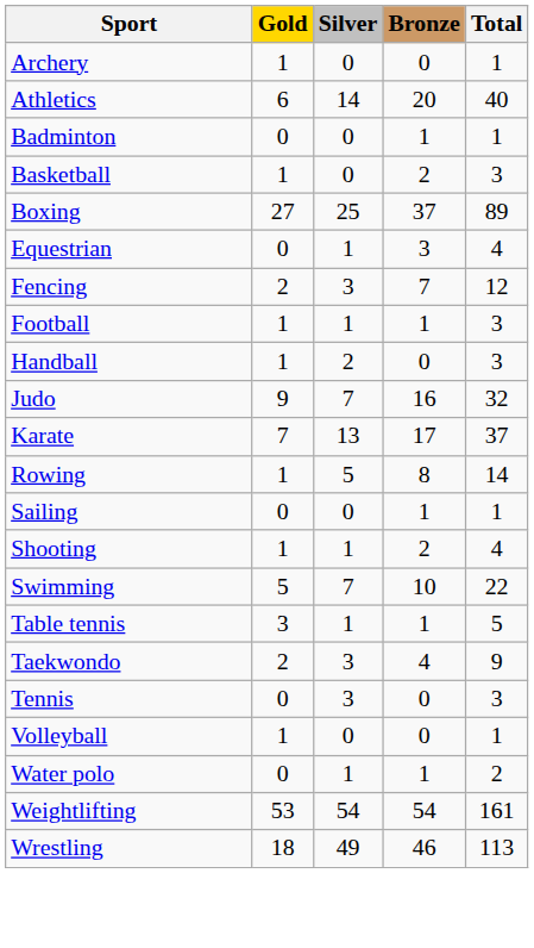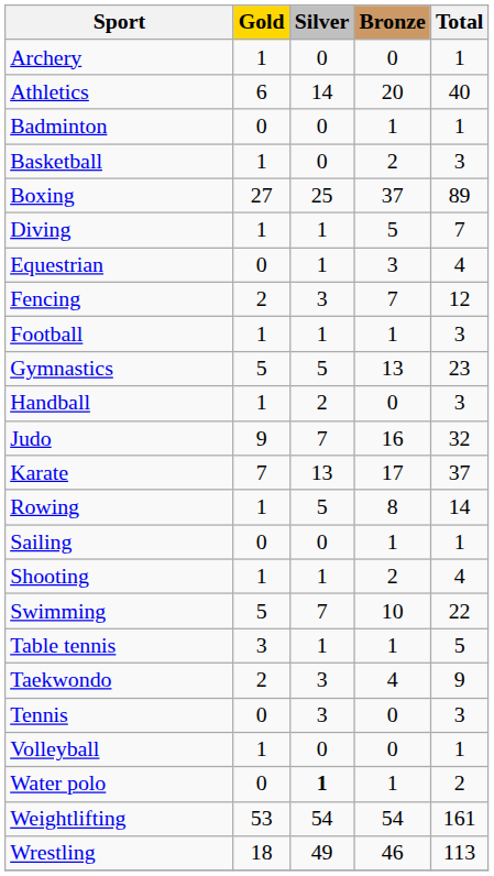 <table class="wikitable sortable plainrowheaders" border="1" style="text-align:center;">
 <tr>
 <th scope="col" style="width:10em;">Sport</th>
 <th scope="col" style="background-color:gold; font-weight:bold;">Gold</th>
 <th scope="col" style="background-color:silver; font-weight:bold;">Silver</th>
 <th scope="col" style="background-color:#cc9966; font-weight:bold;">Bronze</th>
 <th scope="col">Total</th>
 </tr>
 <tr>
 <td align=left> <a href='#'>Archery</a></td>
 <td>1</td>
 <td>0</td>
 <td>0</td>
 <td>1</td>
 </tr>
 <tr>
 <td align=left> <a href='#'>Athletics</a></td>
 <td>6</td>
 <td>14</td>
 <td>20</td>
 <td>40</td>
 </tr>
 <tr>
 <td align=left> <a href='#'>Badminton</a></td>
 <td>0</td>
 <td>0</td>
 <td>1</td>
 <td>1</td>
 </tr>
 <tr>
 <td align=left> <a href='#'>Basketball</a></td>
 <td>1</td>
 <td>0</td>
 <td>2</td>
 <td>3</td>
 </tr>
 <tr>
 <td align=left> <a href='#'>Boxing</a></td>
 <td>27</td>
 <td>25</td>
 <td>37</td>
 <td>89</td>
 </tr>
 <tr>
+<td align=left> <a href='#'>Diving</a></td>
+<td>1</td>
+<td>1</td>
+<td>5</td>
+<td>7</td>
+</tr>
+<tr>
 <td align=left> <a href='#'>Equestrian</a></td>
 <td>0</td>
 <td>1</td>
 <td>3</td>
 <td>4</td>
 </tr>
 <tr>
 <td align=left> <a href='#'>Fencing</a></td>
 <td>2</td>
 <td>3</td>
 <td>7</td>
 <td>12</td>
 </tr>
 <tr>
 <td align=left> <a href='#'>Football</a></td>
 <td>1</td>
 <td>1</td>
 <td>1</td>
 <td>3</td>
+</tr>
+<tr>
+<td align=left> <a href='#'>Gymnastics</a></td>
+<td>5</td>
+<td>5</td>
+<td>13</td>
+<td>23</td>
 </tr>
 <tr>
 <td align=left> <a href='#'>Handball</a></td>
 <td>1</td>
 <td>2</td>
 <td>0</td>
 <td>3</td>
 </tr>
 <tr>
 <td align=left> <a href='#'>Judo</a></td>
 <td>9</td>
 <td>7</td>
 <td>16</td>
 <td>32</td>
 </tr>
 <tr>
 <td align=left> <a href='#'>Karate</a></td>
 <td>7</td>
 <td>13</td>
 <td>17</td>
 <td>37</td>
 </tr>
 <tr>
 <td align=left> <a href='#'>Rowing</a></td>
 <td>1</td>
 <td>5</td>
 <td>8</td>
 <td>14</td>
 </tr>
 <tr>
 <td align=left> <a href='#'>Sailing</a></td>
 <td>0</td>
 <td>0</td>
 <td>1</td>
 <td>1</td>
 </tr>
 <tr>
 <td align=left> <a href='#'>Shooting</a></td>
 <td>1</td>
 <td>1</td>
 <td>2</td>
 <td>4</td>
 </tr>
 <tr>
 <td align=left> <a href='#'>Swimming</a></td>
 <td>5</td>
 <td>7</td>
 <td>10</td>
 <td>22</td>
 </tr>
 <tr>
 <td align=left> <a href='#'>Table tennis</a></td>
 <td>3</td>
 <td>1</td>
 <td>1</td>
 <td>5</td>
 </tr>
 <tr>
 <td align=left> <a href='#'>Taekwondo</a></td>
 <td>2</td>
 <td>3</td>
 <td>4</td>
 <td>9</td>
 </tr>
 <tr>
 <td align=left> <a href='#'>Tennis</a></td>
 <td>0</td>
 <td>3</td>
 <td>0</td>
 <td>3</td>
 </tr>
 <tr>
 <td align=left> <a href='#'>Volleyball</a></td>
 <td>1</td>
 <td>0</td>
 <td>0</td>
 <td>1</td>
 </tr>
 <tr>
 <td align=left> <a href='#'>Water polo</a></td>
 <td>0</td>
-<td>1</td>
+<td><strong>1</strong></td>
 <td>1</td>
 <td>2</td>
 </tr>
 <tr>
 <td align=left> <a href='#'>Weightlifting</a></td>
 <td>53</td>
 <td>54</td>
 <td>54</td>
 <td>161</td>
 </tr>
 <tr>
 <td align=left> <a href='#'>Wrestling</a></td>
 <td>18</td>
 <td>49</td>
 <td>46</td>
 <td>113</td>
 </tr>
 <tr>
 </tr>
 </table>
